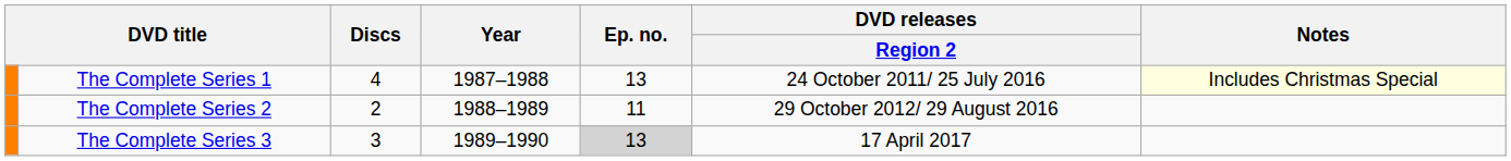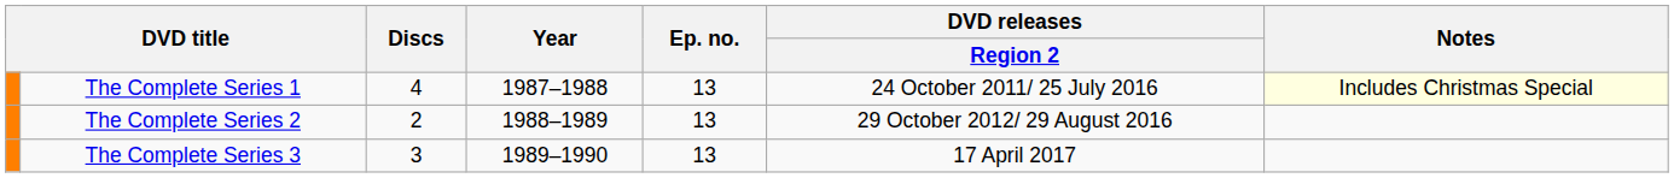 <table class="wikitable" width="100%" style="text-align:center;">
 <tr>
 <th colspan="2" rowspan="2">DVD title</th>
 <th rowspan="2">Discs</th>
 <th rowspan="2">Year</th>
 <th rowspan="2">Ep. no.</th>
 <th colspan="1">DVD releases</th>
 <th rowspan="2">Notes</th>
 </tr>
 <tr>
 <th><a href='#'>Region 2</a></th>
 </tr>
 <tr>
 <td bgcolor="FF7F00"></td>
 <td><a href='#'>The Complete Series 1</a></td>
 <td>4</td>
 <td>1987–1988</td>
 <td>13</td>
 <td>24 October 2011/ 25 July 2016</td>
 <td style="background: lightyellow;">Includes Christmas Special</td>
 </tr>
 <tr>
 <td bgcolor="FF7F00"></td>
 <td><a href='#'>The Complete Series 2</a></td>
 <td>2</td>
 <td>1988–1989</td>
-<td>11</td>
+<td>13</td>
 <td>29 October 2012/ 29 August 2016</td>
 <td></td>
 </tr>
 <tr>
 <td bgcolor="FF7F00"></td>
 <td><a href='#'>The Complete Series 3</a></td>
 <td>3</td>
 <td>1989–1990</td>
-<td style="background: lightgrey;">13</td>
+<td>13</td>
 <td>17 April 2017</td>
 <td></td>
 </tr>
 </table>
